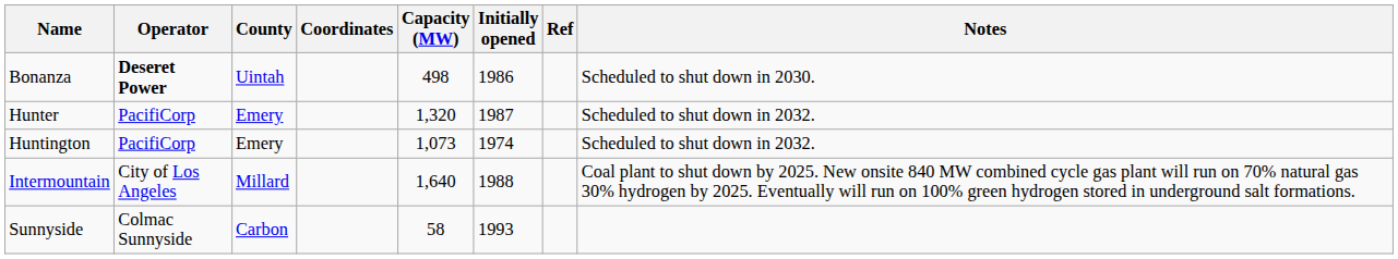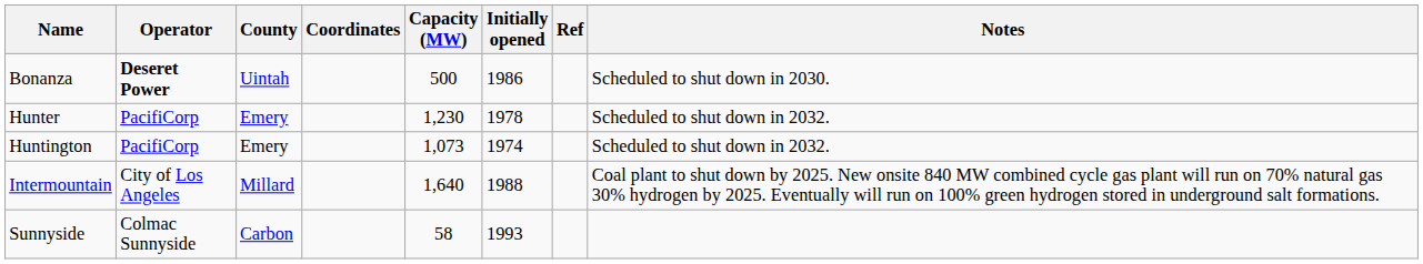 <table class="wikitable sortable">
 <tr>
 <th>Name</th>
 <th>Operator</th>
 <th>County</th>
 <th>Coordinates</th>
 <th>Capacity<br>(<a href='#'>MW</a>)</th>
 <th>Initially<br>opened</th>
 <th>Ref</th>
 <th>Notes</th>
 </tr>
 <tr>
 <td>Bonanza</td>
 <td><strong>Deseret Power</strong></td>
 <td><a href='#'>Uintah</a></td>
 <td></td>
-<td align=center>498</td>
+<td align=center>500</td>
 <td>1986</td>
 <td></td>
 <td>Scheduled to shut down in 2030.</td>
 </tr>
 <tr>
 <td>Hunter</td>
 <td><a href='#'>PacifiCorp</a></td>
 <td><a href='#'>Emery</a></td>
 <td></td>
-<td align=center>1,320</td>
-<td>1987</td>
+<td align=center>1,230</td>
+<td>1978</td>
 <td></td>
 <td>Scheduled to shut down in 2032.</td>
 </tr>
 <tr>
 <td>Huntington</td>
 <td><a href='#'>PacifiCorp</a></td>
 <td>Emery</td>
 <td></td>
 <td align=center>1,073</td>
 <td>1974</td>
 <td></td>
 <td>Scheduled to shut down in 2032.</td>
 </tr>
 <tr>
 <td><a href='#'>Intermountain</a></td>
 <td>City of <a href='#'>Los Angeles</a></td>
 <td><a href='#'>Millard</a></td>
 <td></td>
 <td align=center>1,640</td>
 <td>1988</td>
 <td></td>
 <td>Coal plant to shut down by 2025. New onsite 840 MW combined cycle gas plant will run on 70% natural gas 30% hydrogen by 2025. Eventually will run on 100% green hydrogen stored in underground salt formations.</td>
 </tr>
 <tr>
 <td>Sunnyside</td>
 <td>Colmac Sunnyside</td>
 <td><a href='#'>Carbon</a></td>
 <td></td>
 <td align=center>58</td>
 <td>1993</td>
 <td></td>
 <td></td>
 </tr>
 </table>
